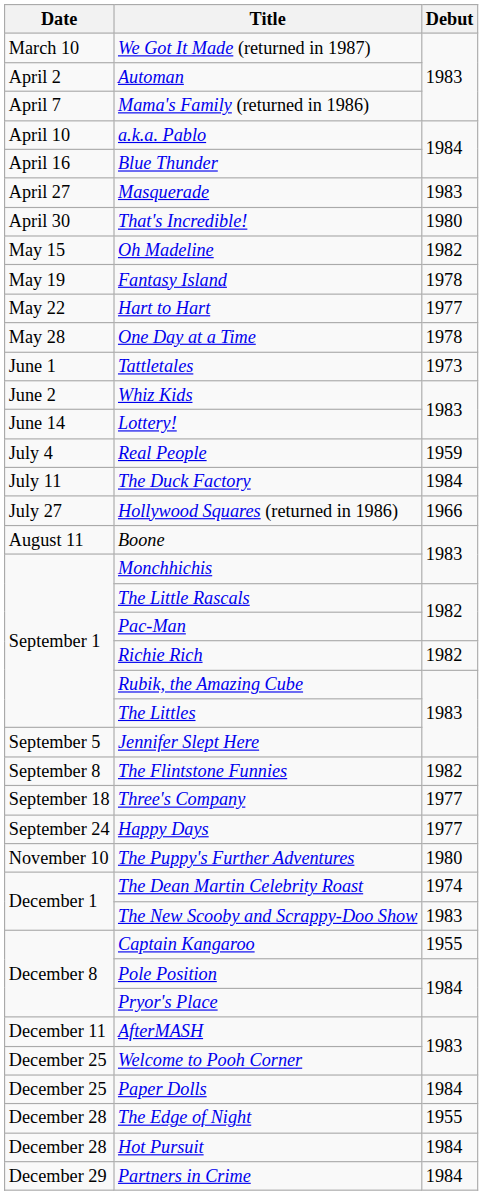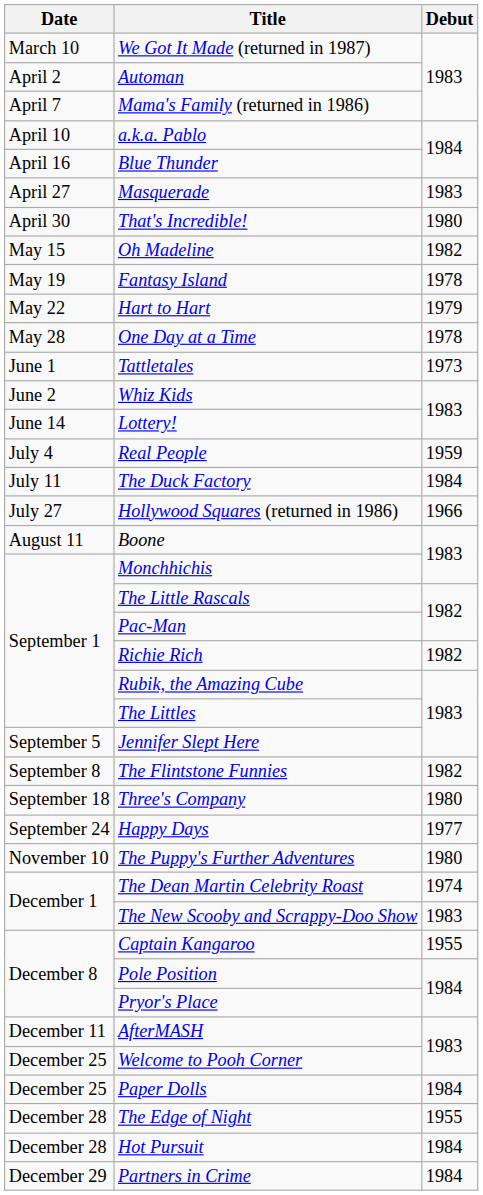 <table class="wikitable sortable">
 <tr>
 <th>Date</th>
 <th>Title</th>
 <th>Debut</th>
 </tr>
 <tr>
 <td>March 10</td>
 <td><em><a href='#'>We Got It Made</a></em> (returned in 1987)</td>
 <td rowspan="3">1983</td>
 </tr>
 <tr>
 <td>April 2</td>
 <td><em><a href='#'>Automan</a></em></td>
 </tr>
 <tr>
 <td>April 7</td>
 <td><em><a href='#'>Mama's Family</a></em> (returned in 1986)</td>
 </tr>
 <tr>
 <td>April 10</td>
 <td><em><a href='#'>a.k.a. Pablo</a></em></td>
 <td rowspan="2">1984</td>
 </tr>
 <tr>
 <td>April 16</td>
 <td><em><a href='#'>Blue Thunder</a></em></td>
 </tr>
 <tr>
 <td>April 27</td>
 <td><em><a href='#'>Masquerade</a></em></td>
 <td>1983</td>
 </tr>
 <tr>
 <td>April 30</td>
 <td><em><a href='#'>That's Incredible!</a></em></td>
 <td>1980</td>
 </tr>
 <tr>
 <td>May 15</td>
 <td><em><a href='#'>Oh Madeline</a></em></td>
 <td>1982</td>
 </tr>
 <tr>
 <td>May 19</td>
 <td><em><a href='#'>Fantasy Island</a></em></td>
 <td>1978</td>
 </tr>
 <tr>
 <td>May 22</td>
 <td><em><a href='#'>Hart to Hart</a></em></td>
-<td>1977</td>
+<td>1979</td>
 </tr>
 <tr>
 <td>May 28</td>
 <td><em><a href='#'>One Day at a Time</a></em></td>
 <td>1978</td>
 </tr>
 <tr>
 <td>June 1</td>
 <td><em><a href='#'>Tattletales</a></em></td>
 <td>1973</td>
 </tr>
 <tr>
 <td>June 2</td>
 <td><em><a href='#'>Whiz Kids</a></em></td>
 <td rowspan="2">1983</td>
 </tr>
 <tr>
 <td>June 14</td>
 <td><em><a href='#'>Lottery!</a></em></td>
 </tr>
 <tr>
 <td>July 4</td>
 <td><em><a href='#'>Real People</a></em></td>
 <td>1959</td>
 </tr>
 <tr>
 <td>July 11</td>
 <td><em><a href='#'>The Duck Factory</a></em></td>
 <td>1984</td>
 </tr>
 <tr>
 <td>July 27</td>
 <td><em><a href='#'>Hollywood Squares</a></em> (returned in 1986)</td>
 <td>1966</td>
 </tr>
 <tr>
 <td>August 11</td>
 <td><em>Boone</em></td>
 <td rowspan="2">1983</td>
 </tr>
 <tr>
 <td rowspan="6">September 1</td>
 <td><em><a href='#'>Monchhichis</a></em></td>
 </tr>
 <tr>
 <td><em><a href='#'>The Little Rascals</a></em></td>
 <td rowspan="2">1982</td>
 </tr>
 <tr>
 <td><em><a href='#'>Pac-Man</a></em></td>
 </tr>
 <tr>
 <td><em><a href='#'>Richie Rich</a></em></td>
 <td>1982</td>
 </tr>
 <tr>
 <td><em><a href='#'>Rubik, the Amazing Cube</a></em></td>
 <td rowspan="3">1983</td>
 </tr>
 <tr>
 <td><em><a href='#'>The Littles</a></em></td>
 </tr>
 <tr>
 <td>September 5</td>
 <td><em><a href='#'>Jennifer Slept Here</a></em></td>
 </tr>
 <tr>
 <td>September 8</td>
 <td><em><a href='#'>The Flintstone Funnies</a></em></td>
 <td>1982</td>
 </tr>
 <tr>
 <td>September 18</td>
 <td><em><a href='#'>Three's Company</a></em></td>
-<td>1977</td>
+<td>1980</td>
 </tr>
 <tr>
 <td>September 24</td>
 <td><em><a href='#'>Happy Days</a></em></td>
 <td>1977</td>
 </tr>
 <tr>
 <td>November 10</td>
 <td><em><a href='#'>The Puppy's Further Adventures</a></em></td>
 <td>1980</td>
 </tr>
 <tr>
 <td rowspan="2">December 1</td>
 <td><em><a href='#'>The Dean Martin Celebrity Roast</a></em></td>
 <td>1974</td>
 </tr>
 <tr>
 <td><em><a href='#'>The New Scooby and Scrappy-Doo Show</a></em></td>
 <td>1983</td>
 </tr>
 <tr>
 <td rowspan="3">December 8</td>
 <td><em><a href='#'>Captain Kangaroo</a></em></td>
 <td>1955</td>
 </tr>
 <tr>
 <td><em><a href='#'>Pole Position</a></em></td>
 <td rowspan="2">1984</td>
 </tr>
 <tr>
 <td><em><a href='#'>Pryor's Place</a></em></td>
 </tr>
 <tr>
 <td>December 11</td>
 <td><em><a href='#'>AfterMASH</a></em></td>
 <td rowspan="2">1983</td>
 </tr>
 <tr>
 <td>December 25</td>
 <td><em><a href='#'>Welcome to Pooh Corner</a></em></td>
 </tr>
 <tr>
 <td>December 25</td>
 <td><em><a href='#'>Paper Dolls</a></em></td>
 <td>1984</td>
 </tr>
 <tr>
 <td>December 28</td>
 <td><em><a href='#'>The Edge of Night</a></em></td>
 <td>1955</td>
 </tr>
 <tr>
 <td>December 28</td>
 <td><em><a href='#'>Hot Pursuit</a></em></td>
 <td>1984</td>
 </tr>
 <tr>
 <td>December 29</td>
 <td><em><a href='#'>Partners in Crime</a></em></td>
 <td>1984</td>
 </tr>
 </table>
